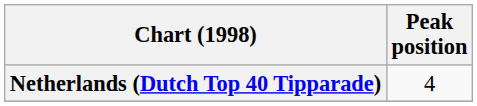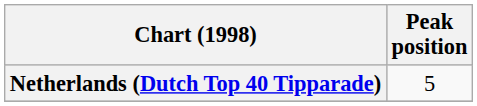 <table class="wikitable plainrowheaders" style="text-align:center">
 <tr>
 <th scope="col">Chart (1998)</th>
 <th scope="col">Peak<br> position</th>
 </tr>
 <tr>
 <th scope="row">Netherlands (<a href='#'>Dutch Top 40 Tipparade</a>)</th>
-<td>4</td>
+<td>5</td>
 </tr>
 <tr>
 </tr>
 <tr>
 </tr>
 </table>
